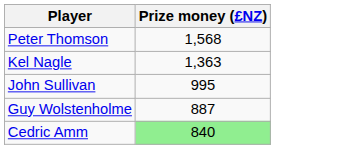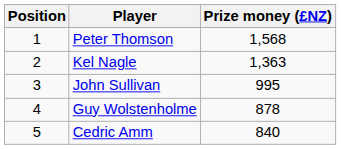 <table class="wikitable">
 <tr>
+<th>Position</th>
 <th>Player</th>
 <th>Prize money (<a href='#'>£NZ</a>)</th>
 </tr>
 <tr>
+<td align=center>1</td>
 <td> <a href='#'>Peter Thomson</a></td>
 <td align=center>1,568</td>
 </tr>
 <tr>
+<td align=center>2</td>
 <td> <a href='#'>Kel Nagle</a></td>
 <td align=center>1,363</td>
 </tr>
 <tr>
+<td align=center>3</td>
 <td> <a href='#'>John Sullivan</a></td>
 <td align=center>995</td>
 </tr>
 <tr>
+<td align=center>4</td>
 <td> <a href='#'>Guy Wolstenholme</a></td>
-<td align=center>887</td>
+<td align=center>878</td>
 </tr>
 <tr>
+<td align=center>5</td>
 <td> <a href='#'>Cedric Amm</a></td>
-<td align=center style="background: lightgreen;">840</td>
+<td align=center>840</td>
 </tr>
 </table>
